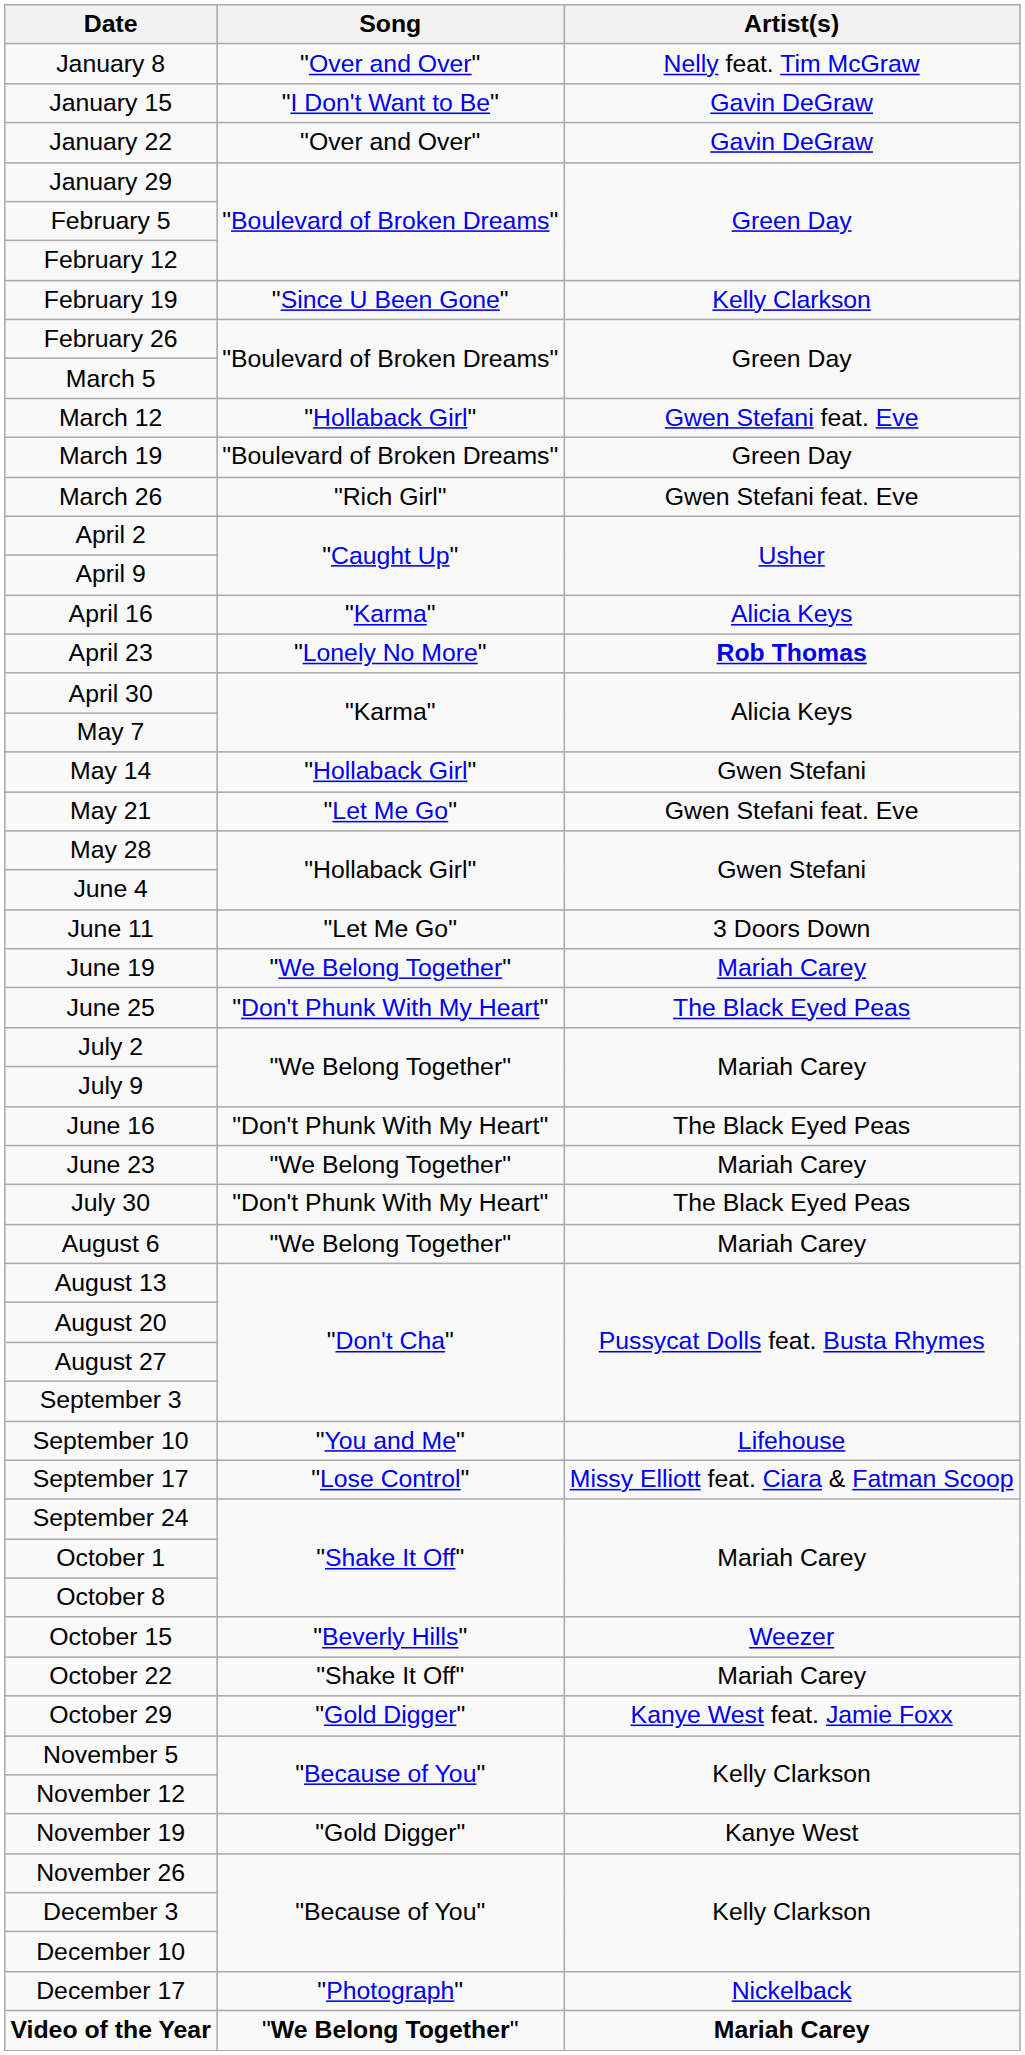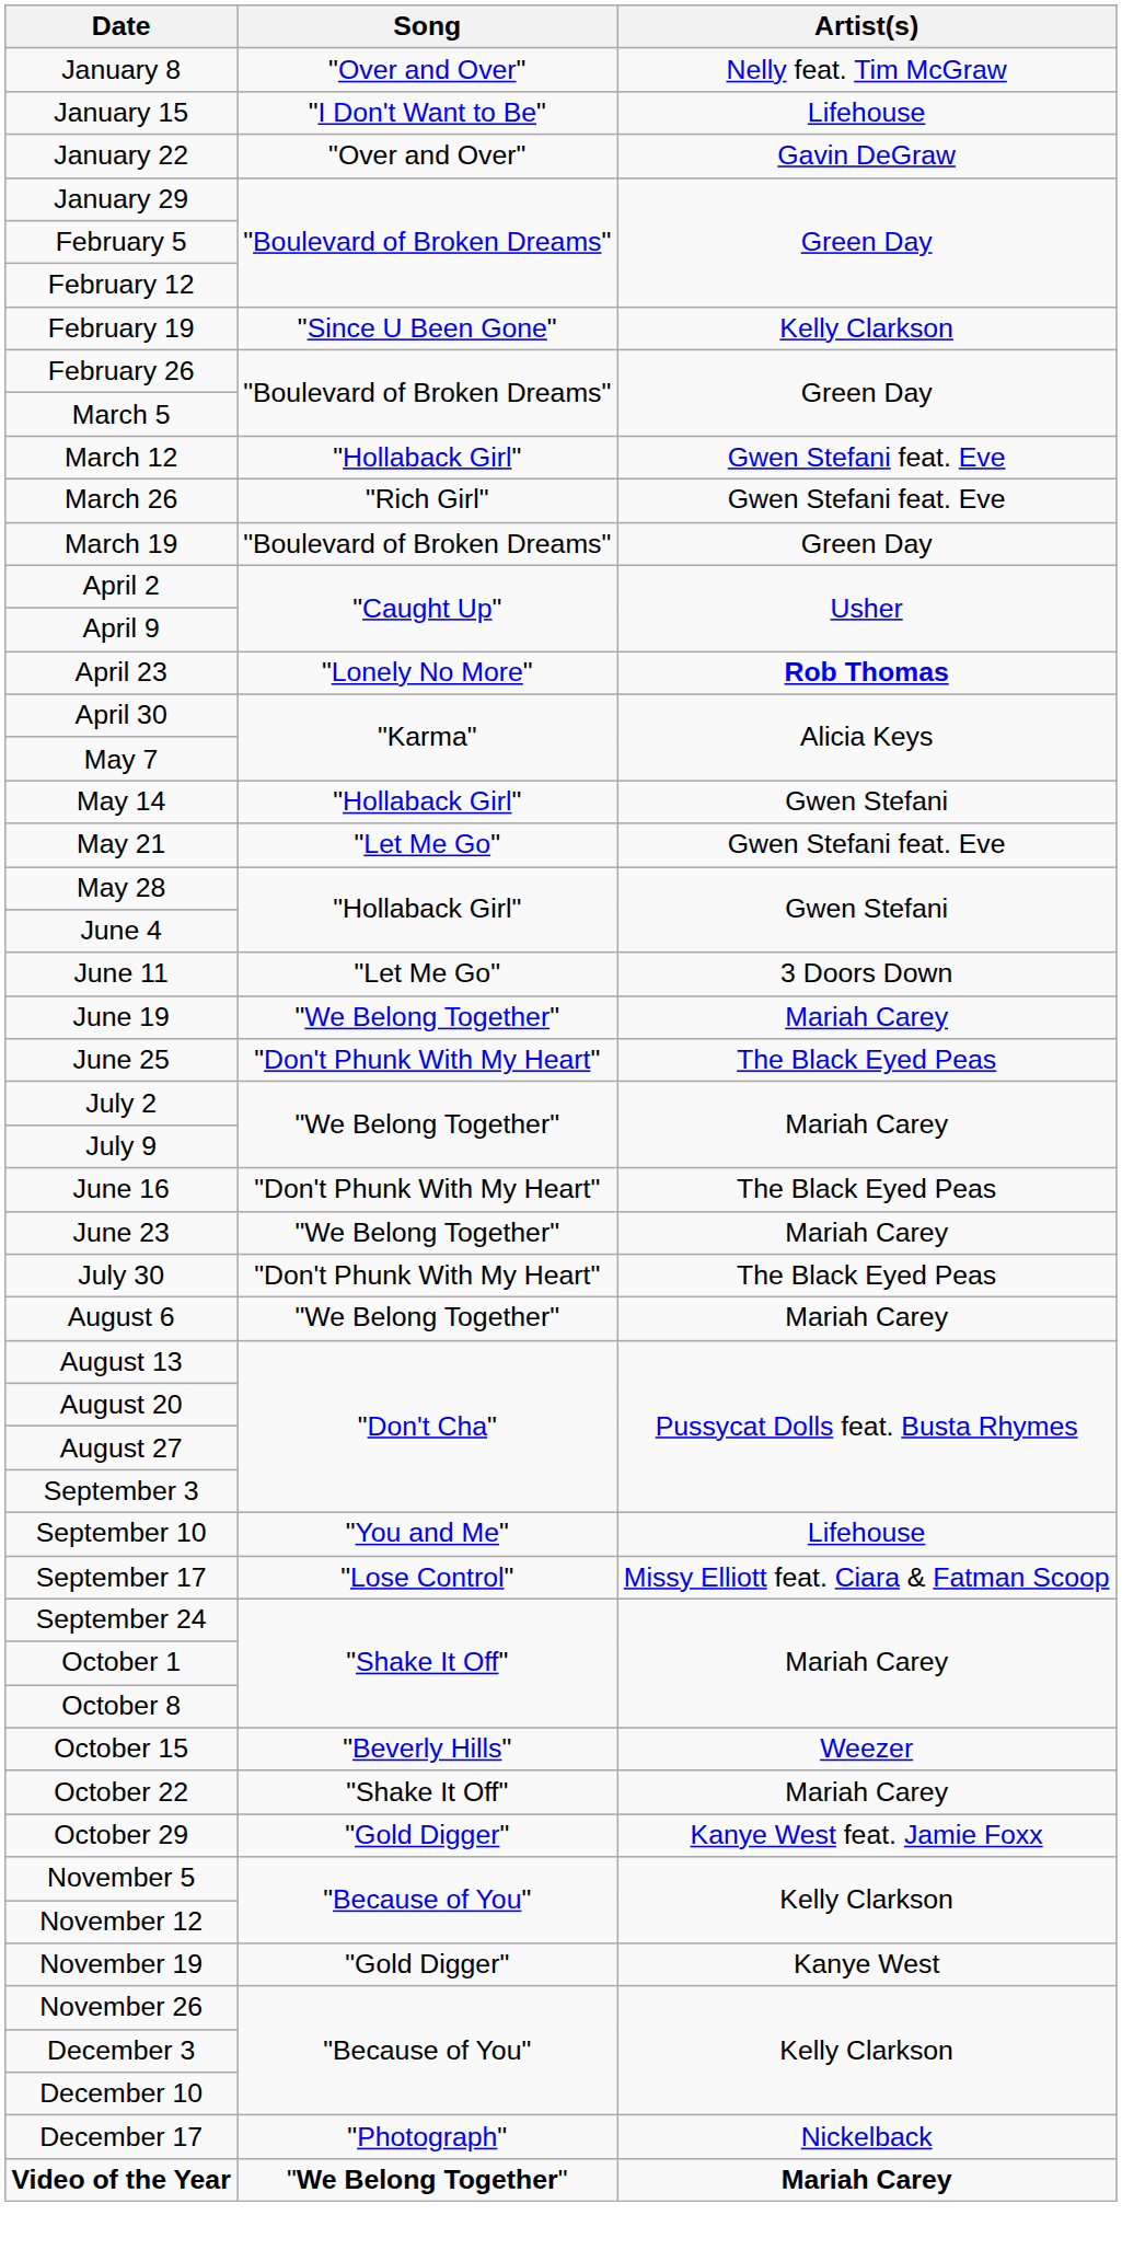 <table class="wikitable collapsible collapsed" style="text-align:center;">
 <tr>
 <th>Date</th>
 <th>Song</th>
 <th>Artist(s)</th>
 </tr>
 <tr>
 <td>January 8</td>
 <td>"<a href='#'>Over and Over</a>"</td>
 <td><a href='#'>Nelly</a> feat. <a href='#'>Tim McGraw</a></td>
 </tr>
 <tr>
 <td>January 15</td>
 <td>"<a href='#'>I Don't Want to Be</a>"</td>
-<td><a href='#'>Gavin DeGraw</a></td>
+<td><a href='#'>Lifehouse</a></td>
 </tr>
 <tr>
 <td>January 22</td>
 <td>"Over and Over"</td>
 <td><a href='#'>Gavin DeGraw</a></td>
 </tr>
 <tr>
 <td>January 29</td>
 <td rowspan="3">"<a href='#'>Boulevard of Broken Dreams</a>"</td>
 <td rowspan="3"><a href='#'>Green Day</a></td>
 </tr>
 <tr>
 <td>February 5</td>
 </tr>
 <tr>
 <td>February 12</td>
 </tr>
 <tr>
 <td>February 19</td>
 <td>"<a href='#'>Since U Been Gone</a>"</td>
 <td><a href='#'>Kelly Clarkson</a></td>
 </tr>
 <tr>
 <td>February 26</td>
 <td rowspan="2">"Boulevard of Broken Dreams"</td>
 <td rowspan="2">Green Day</td>
 </tr>
 <tr>
 <td>March 5</td>
 </tr>
 <tr>
 <td>March 12</td>
 <td>"<a href='#'>Hollaback Girl</a>"</td>
 <td><a href='#'>Gwen Stefani</a> feat. <a href='#'>Eve</a></td>
 </tr>
 <tr>
+<td>March 26</td>
+<td>"Rich Girl"</td>
+<td>Gwen Stefani feat. Eve</td>
+</tr>
+<tr>
 <td>March 19</td>
 <td>"Boulevard of Broken Dreams"</td>
 <td>Green Day</td>
-</tr>
-<tr>
-<td>March 26</td>
-<td>"Rich Girl"</td>
-<td>Gwen Stefani feat. Eve</td>
 </tr>
 <tr>
 <td>April 2</td>
 <td rowspan="2">"<a href='#'>Caught Up</a>"</td>
 <td rowspan="2"><a href='#'>Usher</a></td>
 </tr>
 <tr>
 <td>April 9</td>
-</tr>
-<tr>
-<td>April 16</td>
-<td>"<a href='#'>Karma</a>"</td>
-<td><a href='#'>Alicia Keys</a></td>
 </tr>
 <tr>
 <td>April 23</td>
 <td>"<a href='#'>Lonely No More</a>"</td>
 <td><strong><a href='#'>Rob Thomas</a></strong></td>
 </tr>
 <tr>
 <td>April 30</td>
 <td rowspan="2">"Karma"</td>
 <td rowspan="2">Alicia Keys</td>
 </tr>
 <tr>
 <td>May 7</td>
 </tr>
 <tr>
 <td>May 14</td>
 <td>"<a href='#'>Hollaback Girl</a>"</td>
 <td>Gwen Stefani</td>
 </tr>
 <tr>
 <td>May 21</td>
 <td>"<a href='#'>Let Me Go</a>"</td>
 <td>Gwen Stefani feat. Eve</td>
 </tr>
 <tr>
 <td>May 28</td>
 <td rowspan="2">"Hollaback Girl"</td>
 <td rowspan="2">Gwen Stefani</td>
 </tr>
 <tr>
 <td>June 4</td>
 </tr>
 <tr>
 <td>June 11</td>
 <td>"Let Me Go"</td>
 <td>3 Doors Down</td>
 </tr>
 <tr>
 <td>June 19</td>
 <td>"<a href='#'>We Belong Together</a>"</td>
 <td><a href='#'>Mariah Carey</a></td>
 </tr>
 <tr>
 <td>June 25</td>
 <td>"<a href='#'>Don't Phunk With My Heart</a>"</td>
 <td><a href='#'>The Black Eyed Peas</a></td>
 </tr>
 <tr>
 <td>July 2</td>
 <td rowspan="2">"We Belong Together"</td>
 <td rowspan="2">Mariah Carey</td>
 </tr>
 <tr>
 <td>July 9</td>
 </tr>
 <tr>
 <td>June 16</td>
 <td>"Don't Phunk With My Heart"</td>
 <td>The Black Eyed Peas</td>
 </tr>
 <tr>
 <td>June 23</td>
 <td>"We Belong Together"</td>
 <td>Mariah Carey</td>
 </tr>
 <tr>
 <td>July 30</td>
 <td>"Don't Phunk With My Heart"</td>
 <td>The Black Eyed Peas</td>
 </tr>
 <tr>
 <td>August 6</td>
 <td>"We Belong Together"</td>
 <td>Mariah Carey</td>
 </tr>
 <tr>
 <td>August 13</td>
 <td rowspan="4">"<a href='#'>Don't Cha</a>"</td>
 <td rowspan="4"><a href='#'>Pussycat Dolls</a> feat. <a href='#'>Busta Rhymes</a></td>
 </tr>
 <tr>
 <td>August 20</td>
 </tr>
 <tr>
 <td>August 27</td>
 </tr>
 <tr>
 <td>September 3</td>
 </tr>
 <tr>
 <td>September 10</td>
 <td>"<a href='#'>You and Me</a>"</td>
 <td><a href='#'>Lifehouse</a></td>
 </tr>
 <tr>
 <td>September 17</td>
 <td>"<a href='#'>Lose Control</a>"</td>
 <td><a href='#'>Missy Elliott</a> feat. <a href='#'>Ciara</a> & <a href='#'>Fatman Scoop</a></td>
 </tr>
 <tr>
 <td>September 24</td>
 <td rowspan="3">"<a href='#'>Shake It Off</a>"</td>
 <td rowspan="3">Mariah Carey</td>
 </tr>
 <tr>
 <td>October 1</td>
 </tr>
 <tr>
 <td>October 8</td>
 </tr>
 <tr>
 <td>October 15</td>
 <td>"<a href='#'>Beverly Hills</a>"</td>
 <td><a href='#'>Weezer</a></td>
 </tr>
 <tr>
 <td>October 22</td>
 <td>"Shake It Off"</td>
 <td>Mariah Carey</td>
 </tr>
 <tr>
 <td>October 29</td>
 <td>"<a href='#'>Gold Digger</a>"</td>
 <td><a href='#'>Kanye West</a> feat. <a href='#'>Jamie Foxx</a></td>
 </tr>
 <tr>
 <td>November 5</td>
 <td rowspan="2">"<a href='#'>Because of You</a>"</td>
 <td rowspan="2">Kelly Clarkson</td>
 </tr>
 <tr>
 <td>November 12</td>
 </tr>
 <tr>
 <td>November 19</td>
 <td>"Gold Digger"</td>
 <td>Kanye West</td>
 </tr>
 <tr>
 <td>November 26</td>
 <td rowspan="3">"Because of You"</td>
 <td rowspan="3">Kelly Clarkson</td>
 </tr>
 <tr>
 <td>December 3</td>
 </tr>
 <tr>
 <td>December 10</td>
 </tr>
 <tr>
 <td>December 17</td>
 <td>"<a href='#'>Photograph</a>"</td>
 <td><a href='#'>Nickelback</a></td>
 </tr>
 <tr>
 <td><strong>Video of the Year</strong></td>
 <td>"<strong>We Belong Together</strong>"</td>
 <td><strong>Mariah Carey</strong></td>
 </tr>
 </table>
